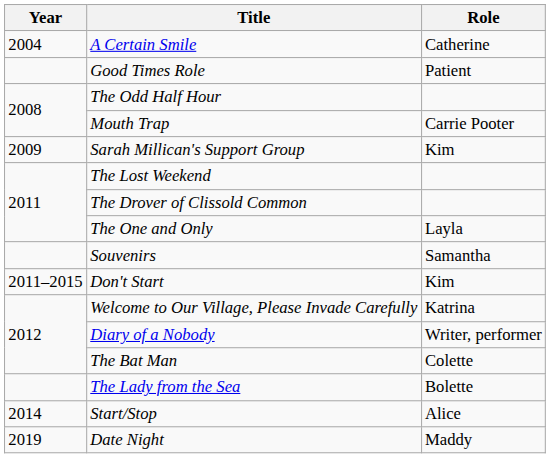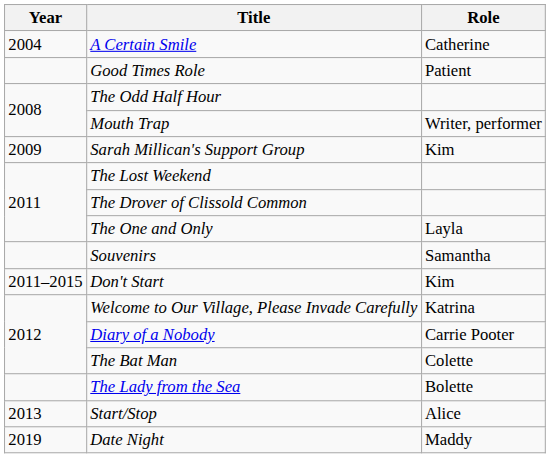 <table class="wikitable sortable">
 <tr>
 <th>Year</th>
 <th>Title</th>
 <th>Role</th>
 </tr>
 <tr>
 <td>2004</td>
 <td><em><a href='#'>A Certain Smile</a></em></td>
 <td>Catherine</td>
 </tr>
 <tr>
 <td></td>
 <td><em>Good Times Role</em></td>
 <td>Patient</td>
 </tr>
 <tr>
 <td rowspan="2">2008</td>
 <td><em>The Odd Half Hour</em></td>
 <td></td>
 </tr>
 <tr>
 <td><em>Mouth Trap</em></td>
-<td>Carrie Pooter</td>
+<td>Writer, performer</td>
 </tr>
 <tr>
 <td>2009</td>
 <td><em>Sarah Millican's Support Group</em></td>
 <td>Kim</td>
 </tr>
 <tr>
 <td rowspan="3">2011</td>
 <td><em>The Lost Weekend</em></td>
 <td></td>
 </tr>
 <tr>
 <td><em>The Drover of Clissold Common</em></td>
 <td></td>
 </tr>
 <tr>
 <td><em>The One and Only</em></td>
 <td>Layla</td>
 </tr>
 <tr>
 <td></td>
 <td><em>Souvenirs</em></td>
 <td>Samantha</td>
 </tr>
 <tr>
 <td>2011–2015</td>
 <td><em>Don't Start</em></td>
 <td>Kim</td>
 </tr>
 <tr>
 <td rowspan="3">2012</td>
 <td><em>Welcome to Our Village, Please Invade Carefully</em></td>
 <td>Katrina</td>
 </tr>
 <tr>
 <td><em><a href='#'>Diary of a Nobody</a></em></td>
-<td>Writer, performer</td>
+<td>Carrie Pooter</td>
 </tr>
 <tr>
 <td><em>The Bat Man</em></td>
 <td>Colette</td>
 </tr>
 <tr>
 <td></td>
 <td><em><a href='#'>The Lady from the Sea</a></em></td>
 <td>Bolette</td>
 </tr>
 <tr>
-<td>2014</td>
+<td>2013</td>
 <td><em>Start/Stop</em></td>
 <td>Alice</td>
 </tr>
 <tr>
 <td>2019</td>
 <td><em>Date Night</em></td>
 <td>Maddy</td>
 </tr>
 </table>
